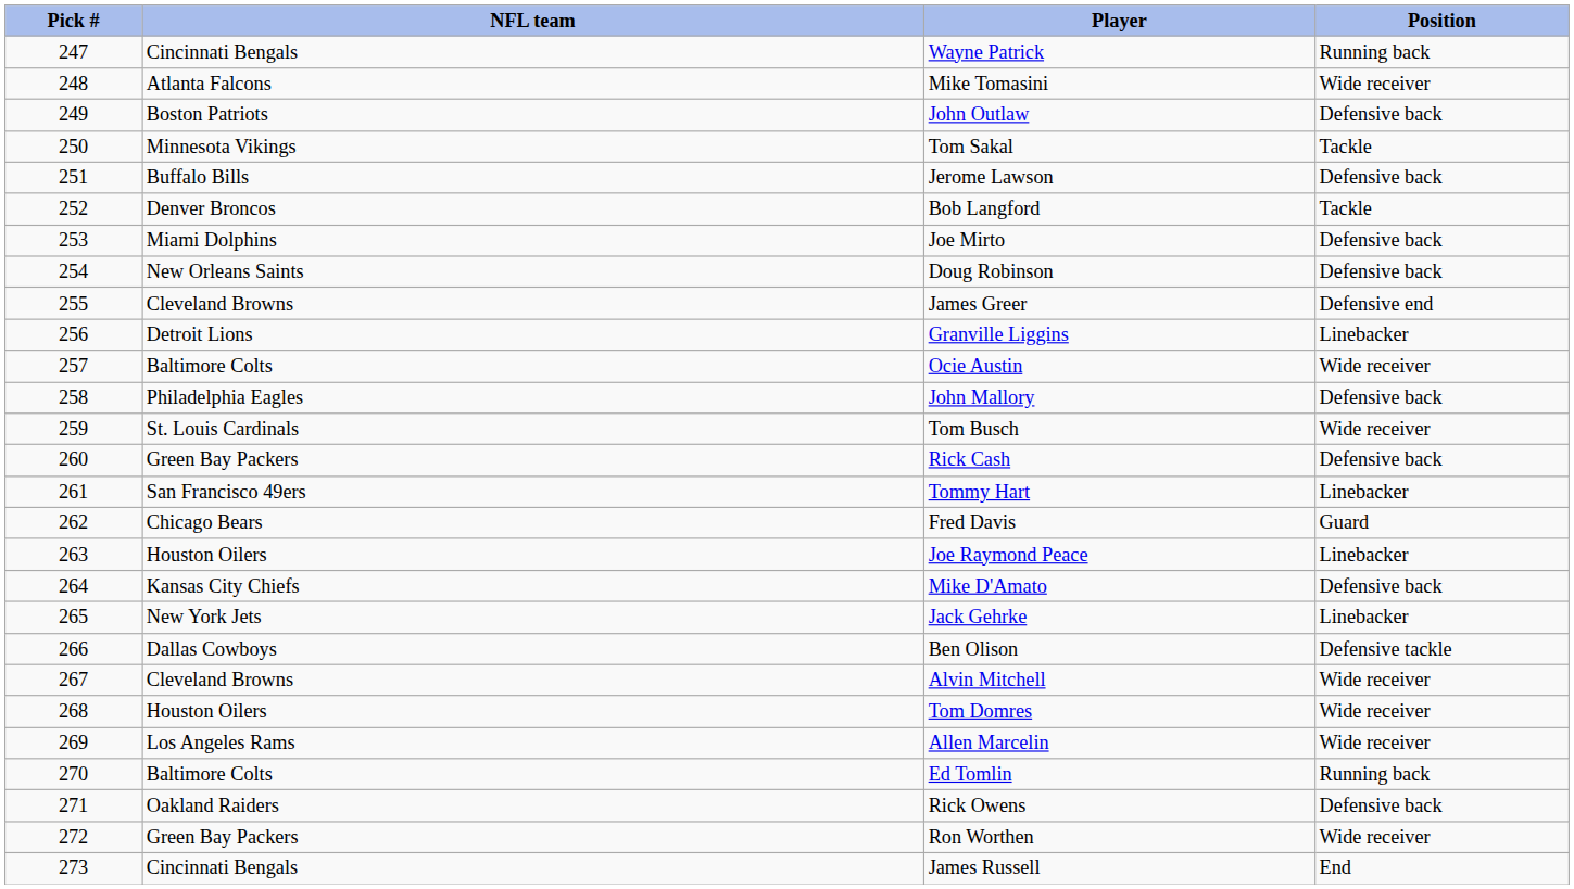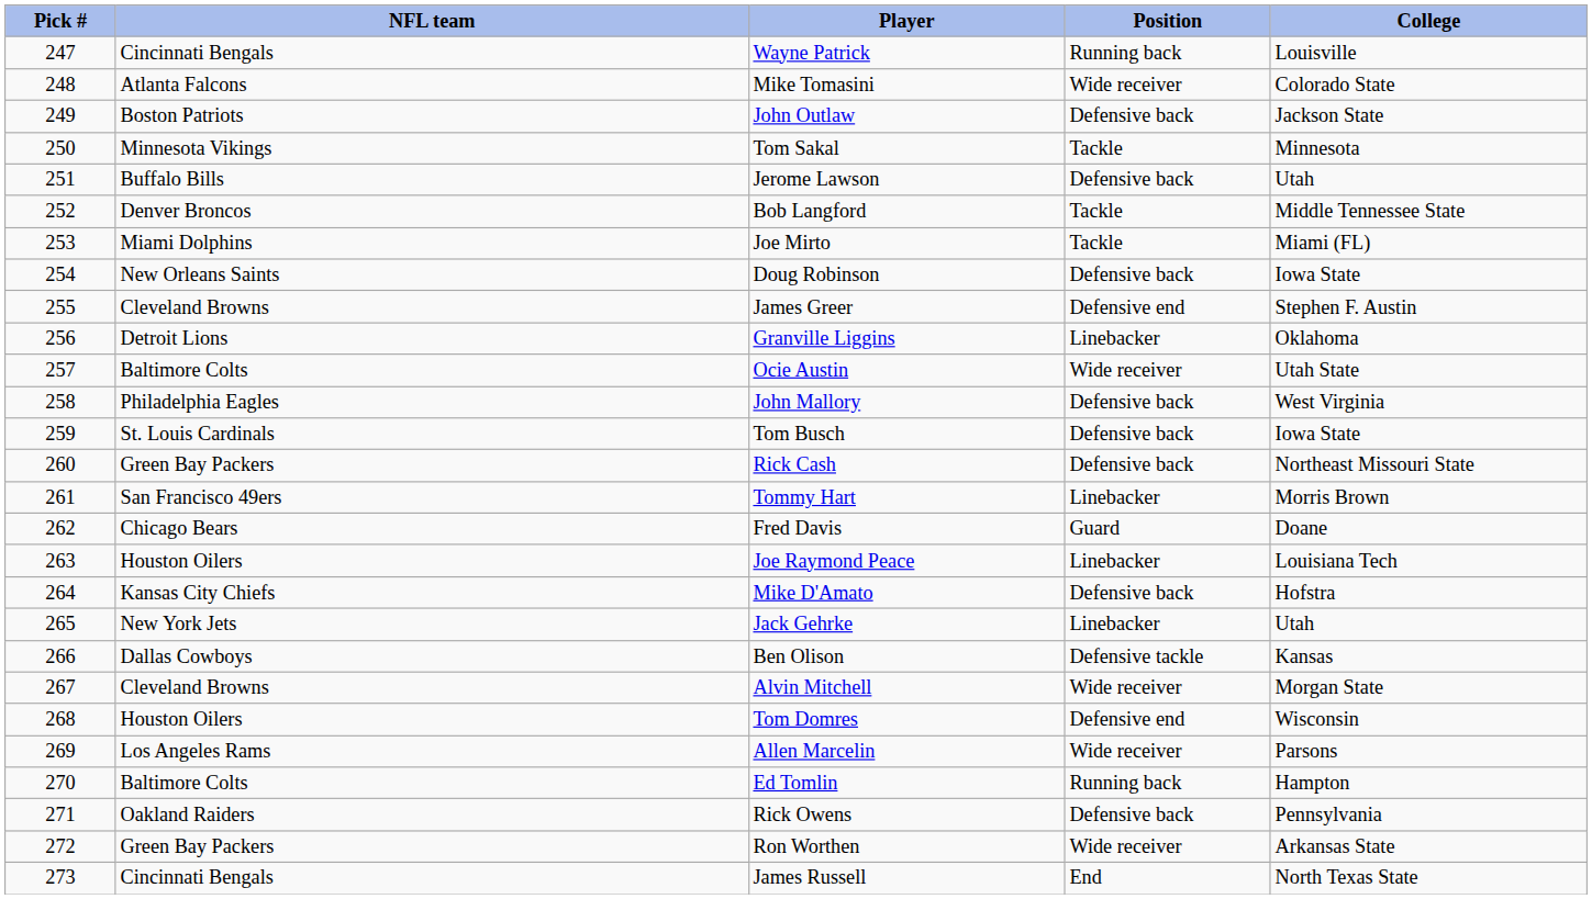 <table class="wikitable sortable sortable" style="width: 100%">
 <tr>
 <th style="background:#A8BDEC;" width=7%>Pick #</th>
 <th width=40% style="background:#A8BDEC;">NFL team</th>
 <th width=20% style="background:#A8BDEC;">Player</th>
 <th width=13% style="background:#A8BDEC;">Position</th>
+<th style="background:#A8BDEC;">College</th>
 </tr>
 <tr>
 <td align=center>247</td>
 <td>Cincinnati Bengals</td>
 <td><a href='#'>Wayne Patrick</a></td>
 <td>Running back</td>
+<td>Louisville</td>
 </tr>
 <tr>
 <td align=center>248</td>
 <td>Atlanta Falcons</td>
 <td>Mike Tomasini</td>
 <td>Wide receiver</td>
+<td>Colorado State</td>
 </tr>
 <tr>
 <td align=center>249</td>
 <td>Boston Patriots</td>
 <td><a href='#'>John Outlaw</a></td>
 <td>Defensive back</td>
+<td>Jackson State</td>
 </tr>
 <tr>
 <td align=center>250</td>
 <td>Minnesota Vikings</td>
 <td>Tom Sakal</td>
 <td>Tackle</td>
+<td>Minnesota</td>
 </tr>
 <tr>
 <td align=center>251</td>
 <td>Buffalo Bills</td>
 <td>Jerome Lawson</td>
 <td>Defensive back</td>
+<td>Utah</td>
 </tr>
 <tr>
 <td align=center>252</td>
 <td>Denver Broncos</td>
 <td>Bob Langford</td>
 <td>Tackle</td>
+<td>Middle Tennessee State</td>
 </tr>
 <tr>
 <td align=center>253</td>
 <td>Miami Dolphins</td>
 <td>Joe Mirto</td>
-<td>Defensive back</td>
+<td>Tackle</td>
+<td>Miami (FL)</td>
 </tr>
 <tr>
 <td align=center>254</td>
 <td>New Orleans Saints</td>
 <td>Doug Robinson</td>
 <td>Defensive back</td>
+<td>Iowa State</td>
 </tr>
 <tr>
 <td align=center>255</td>
 <td>Cleveland Browns</td>
 <td>James Greer</td>
 <td>Defensive end</td>
+<td>Stephen F. Austin</td>
 </tr>
 <tr>
 <td align=center>256</td>
 <td>Detroit Lions</td>
 <td><a href='#'>Granville Liggins</a></td>
 <td>Linebacker</td>
+<td>Oklahoma</td>
 </tr>
 <tr>
 <td align=center>257</td>
 <td>Baltimore Colts</td>
 <td><a href='#'>Ocie Austin</a></td>
 <td>Wide receiver</td>
+<td>Utah State</td>
 </tr>
 <tr>
 <td align=center>258</td>
 <td>Philadelphia Eagles</td>
 <td><a href='#'>John Mallory</a></td>
 <td>Defensive back</td>
+<td>West Virginia</td>
 </tr>
 <tr>
 <td align=center>259</td>
 <td>St. Louis Cardinals</td>
 <td>Tom Busch</td>
-<td>Wide receiver</td>
+<td>Defensive back</td>
+<td>Iowa State</td>
 </tr>
 <tr>
 <td align=center>260</td>
 <td>Green Bay Packers</td>
 <td><a href='#'>Rick Cash</a></td>
 <td>Defensive back</td>
+<td>Northeast Missouri State</td>
 </tr>
 <tr>
 <td align=center>261</td>
 <td>San Francisco 49ers</td>
 <td><a href='#'>Tommy Hart</a></td>
 <td>Linebacker</td>
+<td>Morris Brown</td>
 </tr>
 <tr>
 <td align=center>262</td>
 <td>Chicago Bears</td>
 <td>Fred Davis</td>
 <td>Guard</td>
+<td>Doane</td>
 </tr>
 <tr>
 <td align=center>263</td>
 <td>Houston Oilers</td>
 <td><a href='#'>Joe Raymond Peace</a></td>
 <td>Linebacker</td>
+<td>Louisiana Tech</td>
 </tr>
 <tr>
 <td align=center>264</td>
 <td>Kansas City Chiefs</td>
 <td><a href='#'>Mike D'Amato</a></td>
 <td>Defensive back</td>
+<td>Hofstra</td>
 </tr>
 <tr>
 <td align=center>265</td>
 <td>New York Jets</td>
 <td><a href='#'>Jack Gehrke</a></td>
 <td>Linebacker</td>
+<td>Utah</td>
 </tr>
 <tr>
 <td align=center>266</td>
 <td>Dallas Cowboys</td>
 <td>Ben Olison</td>
 <td>Defensive tackle</td>
+<td>Kansas</td>
 </tr>
 <tr>
 <td align=center>267</td>
 <td>Cleveland Browns</td>
 <td><a href='#'>Alvin Mitchell</a></td>
 <td>Wide receiver</td>
+<td>Morgan State</td>
 </tr>
 <tr>
 <td align=center>268</td>
 <td>Houston Oilers</td>
 <td><a href='#'>Tom Domres</a></td>
-<td>Wide receiver</td>
+<td>Defensive end</td>
+<td>Wisconsin</td>
 </tr>
 <tr>
 <td align=center>269</td>
 <td>Los Angeles Rams</td>
 <td><a href='#'>Allen Marcelin</a></td>
 <td>Wide receiver</td>
+<td>Parsons</td>
 </tr>
 <tr>
 <td align=center>270</td>
 <td>Baltimore Colts</td>
 <td><a href='#'>Ed Tomlin</a></td>
 <td>Running back</td>
+<td>Hampton</td>
 </tr>
 <tr>
 <td align=center>271</td>
 <td>Oakland Raiders</td>
 <td>Rick Owens</td>
 <td>Defensive back</td>
+<td>Pennsylvania</td>
 </tr>
 <tr>
 <td align=center>272</td>
 <td>Green Bay Packers</td>
 <td>Ron Worthen</td>
 <td>Wide receiver</td>
+<td>Arkansas State</td>
 </tr>
 <tr>
 <td align=center>273</td>
 <td>Cincinnati Bengals</td>
 <td>James Russell</td>
 <td>End</td>
+<td>North Texas State</td>
 </tr>
 </table>
